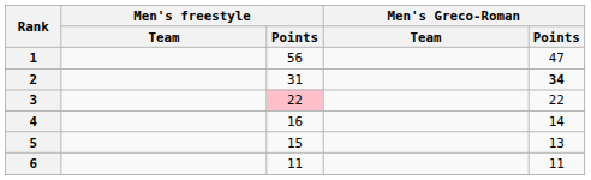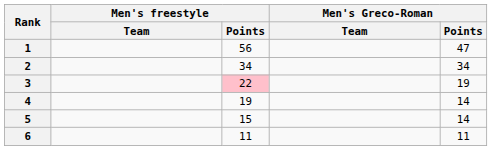 <table class="wikitable" style="text-align:center;">
 <tr>
 <th width=50 rowspan="2">Rank</th>
 <th colspan="2">Men's freestyle</th>
 <th colspan="2">Men's Greco-Roman</th>
 </tr>
 <tr>
 <th width=200>Team</th>
 <th width=50>Points</th>
 <th width=200>Team</th>
 <th width=50>Points</th>
 </tr>
 <tr>
 <th>1</th>
 <td align=left></td>
 <td>56</td>
 <td align=left></td>
 <td>47</td>
 </tr>
 <tr>
 <th>2</th>
 <td align=left></td>
-<td>31</td>
+<td>34</td>
 <td align=left></td>
-<td><strong>34</strong></td>
+<td>34</td>
 </tr>
 <tr>
 <th>3</th>
 <td align=left></td>
 <td style="background: pink;">22</td>
 <td align=left></td>
-<td>22</td>
+<td>19</td>
 </tr>
 <tr>
 <th>4</th>
 <td align=left></td>
-<td>16</td>
+<td>19</td>
 <td align=left></td>
 <td>14</td>
 </tr>
 <tr>
 <th>5</th>
 <td align=left></td>
 <td>15</td>
 <td align=left></td>
-<td>13</td>
+<td>14</td>
 </tr>
 <tr>
 <th>6</th>
 <td align=left></td>
 <td>11</td>
 <td align=left></td>
 <td>11</td>
 </tr>
 </table>
